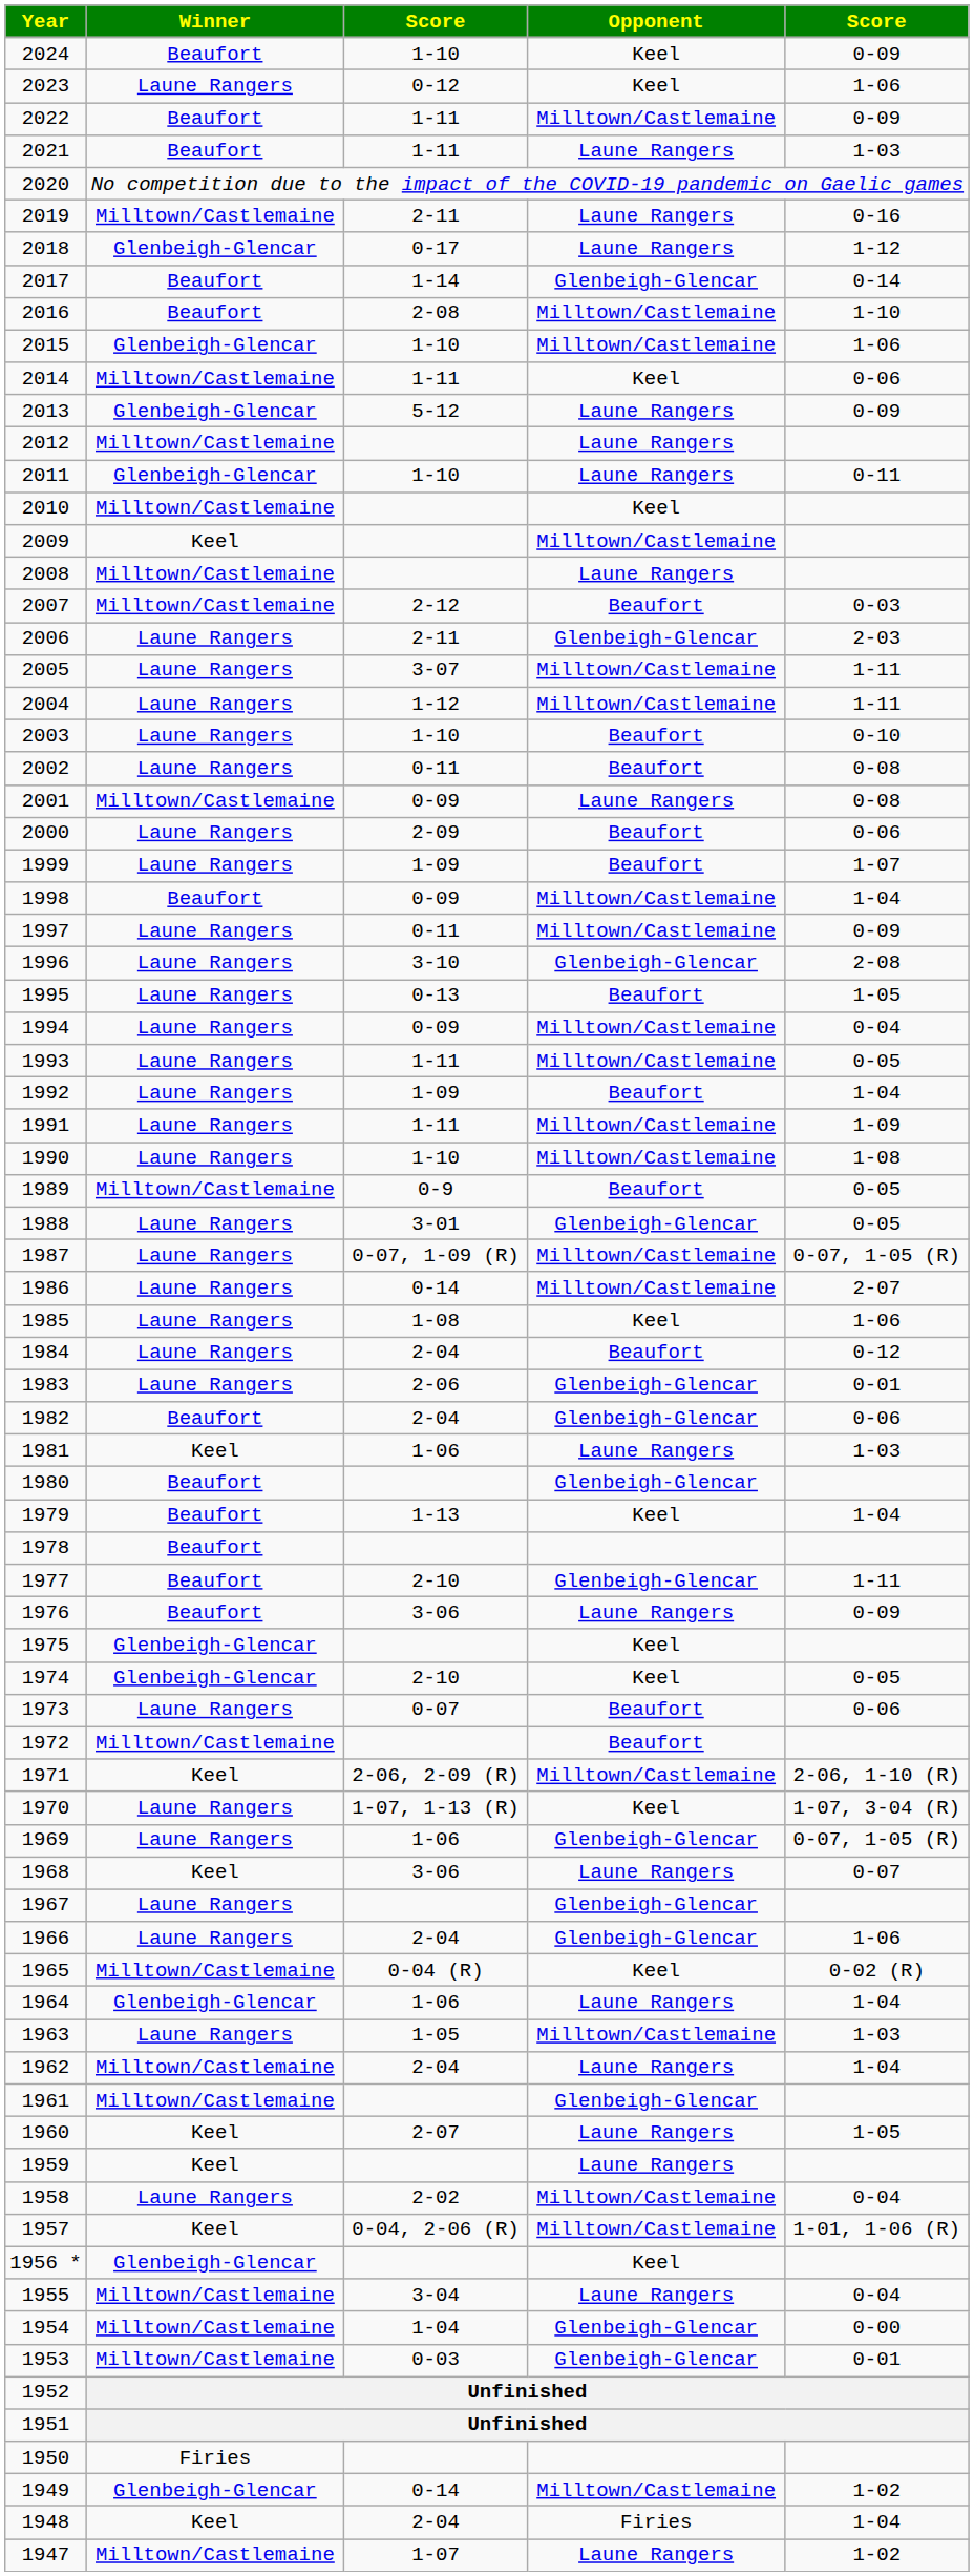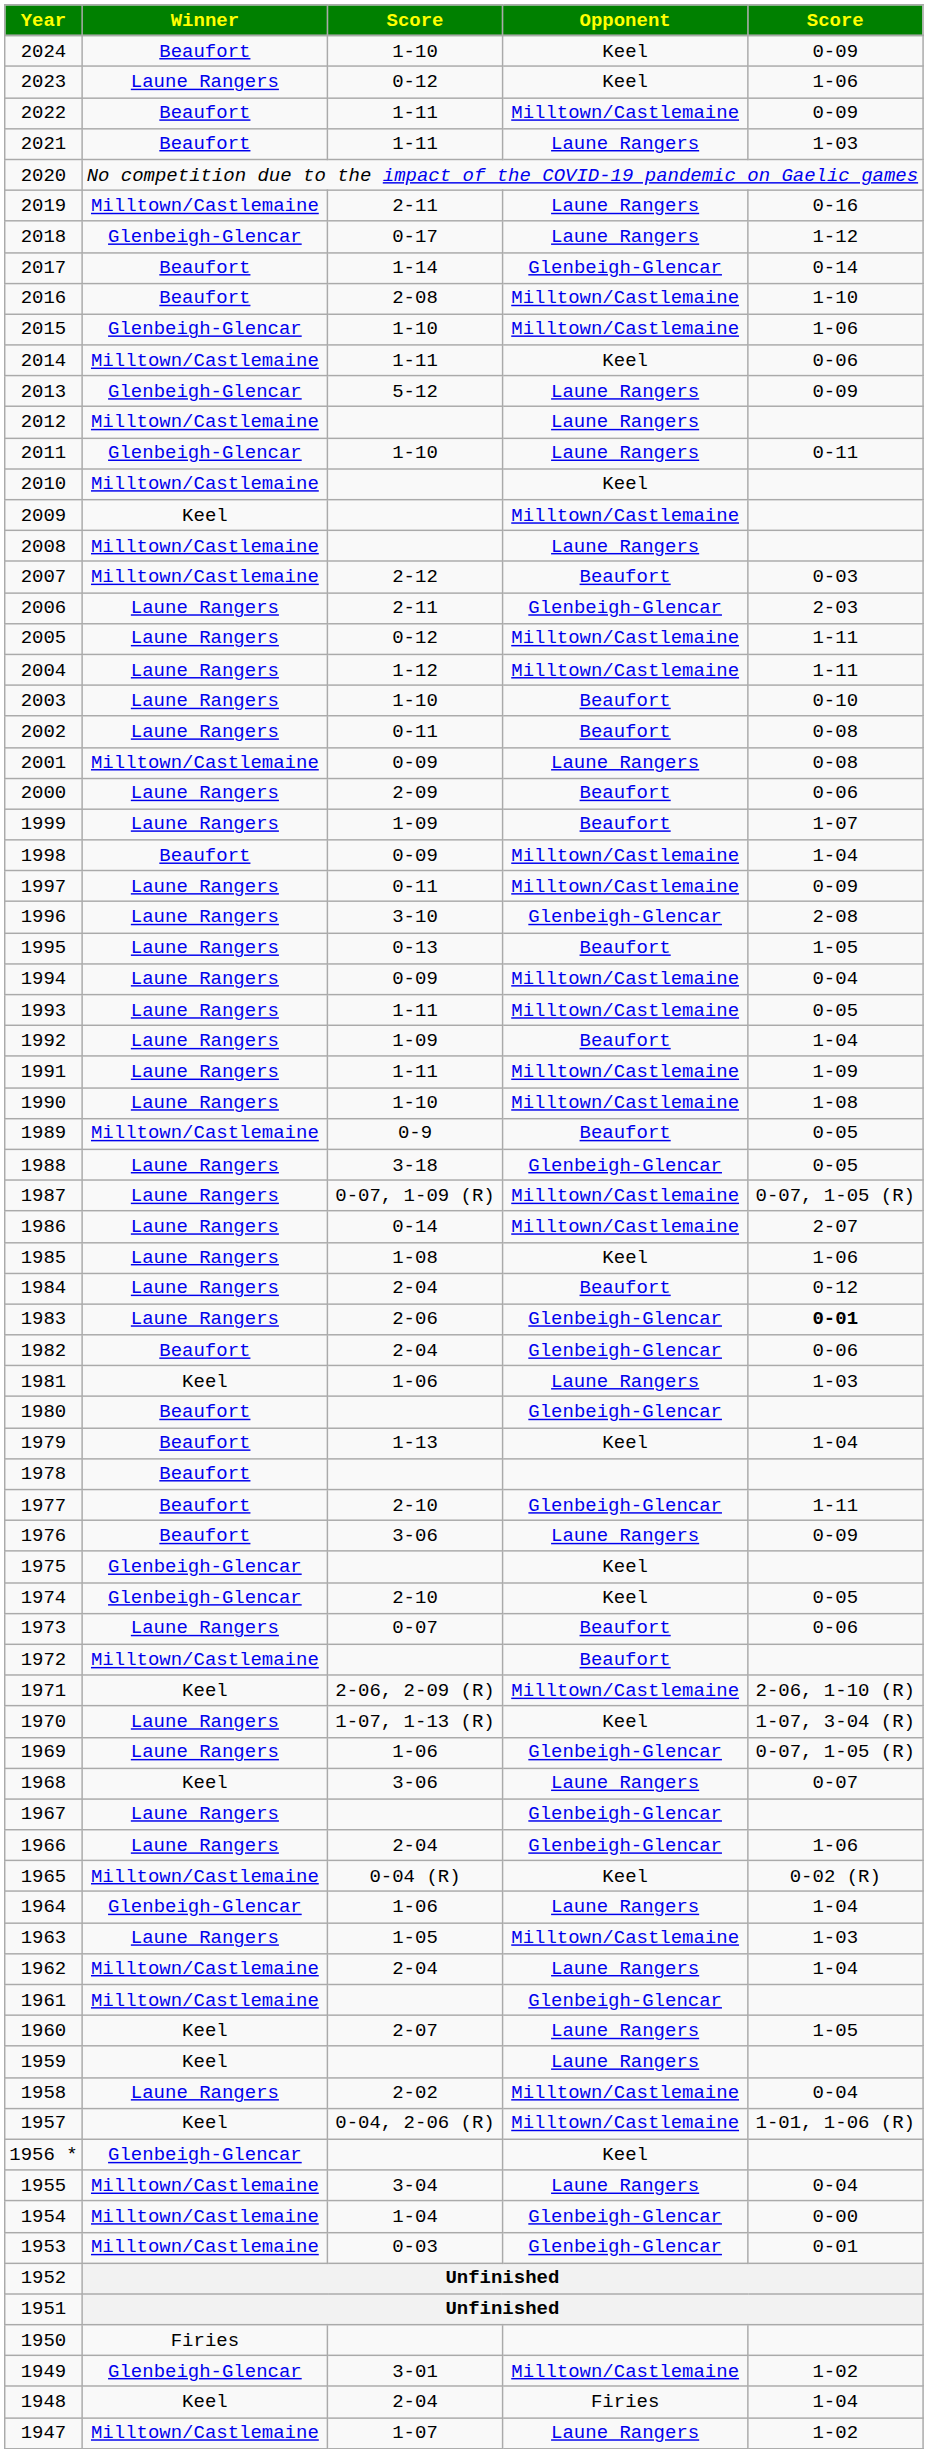 <table class="wikitable" style="text-align:center;">
 <tr>
 <th style="background:green;color:yellow">Year</th>
 <th style="background:green;color:yellow">Winner</th>
 <th style="background:green;color:yellow">Score</th>
 <th style="background:green;color:yellow">Opponent</th>
 <th style="background:green;color:yellow">Score</th>
 </tr>
 <tr>
 </tr>
 <tr>
 <td>2024</td>
 <td><a href='#'>Beaufort</a></td>
 <td>1-10</td>
 <td>Keel</td>
 <td>0-09</td>
 </tr>
 <tr>
 <td>2023</td>
 <td><a href='#'>Laune Rangers</a></td>
 <td>0-12</td>
 <td>Keel</td>
 <td>1-06</td>
 </tr>
 <tr>
 <td>2022</td>
 <td><a href='#'>Beaufort</a></td>
 <td>1-11</td>
 <td><a href='#'>Milltown/Castlemaine</a></td>
 <td>0-09</td>
 </tr>
 <tr>
 <td>2021 </td>
 <td><a href='#'>Beaufort</a></td>
 <td>1-11</td>
 <td><a href='#'>Laune Rangers</a></td>
 <td>1-03</td>
 </tr>
 <tr>
 <td>2020</td>
 <td colspan="6" style="text-align: center;"><em>No competition due to the <a href='#'>impact of the COVID-19 pandemic on Gaelic games</a></em></td>
 </tr>
 <tr>
 <td>2019 </td>
 <td><a href='#'>Milltown/Castlemaine</a></td>
 <td>2-11</td>
 <td><a href='#'>Laune Rangers</a></td>
 <td>0-16</td>
 </tr>
 <tr>
 <td>2018</td>
 <td><a href='#'>Glenbeigh-Glencar</a></td>
 <td>0-17</td>
 <td><a href='#'>Laune Rangers</a></td>
 <td>1-12</td>
 </tr>
 <tr>
 <td>2017</td>
 <td><a href='#'>Beaufort</a></td>
 <td>1-14</td>
 <td><a href='#'>Glenbeigh-Glencar</a></td>
 <td>0-14</td>
 </tr>
 <tr>
 <td>2016</td>
 <td><a href='#'>Beaufort</a></td>
 <td>2-08</td>
 <td><a href='#'>Milltown/Castlemaine</a></td>
 <td>1-10</td>
 </tr>
 <tr>
 <td>2015</td>
 <td><a href='#'>Glenbeigh-Glencar</a></td>
 <td>1-10</td>
 <td><a href='#'>Milltown/Castlemaine</a></td>
 <td>1-06</td>
 </tr>
 <tr>
 <td>2014</td>
 <td><a href='#'>Milltown/Castlemaine</a></td>
 <td>1-11</td>
 <td>Keel</td>
 <td>0-06</td>
 </tr>
 <tr>
 <td>2013</td>
 <td><a href='#'>Glenbeigh-Glencar</a></td>
 <td>5-12</td>
 <td><a href='#'>Laune Rangers</a></td>
 <td>0-09</td>
 </tr>
 <tr>
 <td>2012</td>
 <td><a href='#'>Milltown/Castlemaine</a></td>
 <td></td>
 <td><a href='#'>Laune Rangers</a></td>
 <td></td>
 </tr>
 <tr>
 <td>2011</td>
 <td><a href='#'>Glenbeigh-Glencar</a></td>
 <td>1-10</td>
 <td><a href='#'>Laune Rangers</a></td>
 <td>0-11</td>
 </tr>
 <tr>
 <td>2010</td>
 <td><a href='#'>Milltown/Castlemaine</a></td>
 <td></td>
 <td>Keel</td>
 <td></td>
 </tr>
 <tr>
 <td>2009</td>
 <td>Keel</td>
 <td></td>
 <td><a href='#'>Milltown/Castlemaine</a></td>
 <td></td>
 </tr>
 <tr>
 <td>2008</td>
 <td><a href='#'>Milltown/Castlemaine</a></td>
 <td></td>
 <td><a href='#'>Laune Rangers</a></td>
 <td></td>
 </tr>
 <tr>
 <td>2007</td>
 <td><a href='#'>Milltown/Castlemaine</a></td>
 <td>2-12</td>
 <td><a href='#'>Beaufort</a></td>
 <td>0-03</td>
 </tr>
 <tr>
 <td>2006</td>
 <td><a href='#'>Laune Rangers</a></td>
 <td>2-11</td>
 <td><a href='#'>Glenbeigh-Glencar</a></td>
 <td>2-03</td>
 </tr>
 <tr>
 <td>2005</td>
 <td><a href='#'>Laune Rangers</a></td>
-<td>3-07</td>
+<td>0-12</td>
 <td><a href='#'>Milltown/Castlemaine</a></td>
 <td>1-11</td>
 </tr>
 <tr>
 <td>2004</td>
 <td><a href='#'>Laune Rangers</a></td>
 <td>1-12</td>
 <td><a href='#'>Milltown/Castlemaine</a></td>
 <td>1-11</td>
 </tr>
 <tr>
 <td>2003</td>
 <td><a href='#'>Laune Rangers</a></td>
 <td>1-10</td>
 <td><a href='#'>Beaufort</a></td>
 <td>0-10</td>
 </tr>
 <tr>
 <td>2002</td>
 <td><a href='#'>Laune Rangers</a></td>
 <td>0-11</td>
 <td><a href='#'>Beaufort</a></td>
 <td>0-08</td>
 </tr>
 <tr>
 <td>2001</td>
 <td><a href='#'>Milltown/Castlemaine</a></td>
 <td>0-09</td>
 <td><a href='#'>Laune Rangers</a></td>
 <td>0-08</td>
 </tr>
 <tr>
 <td>2000</td>
 <td><a href='#'>Laune Rangers</a></td>
 <td>2-09</td>
 <td><a href='#'>Beaufort</a></td>
 <td>0-06</td>
 </tr>
 <tr>
 <td>1999</td>
 <td><a href='#'>Laune Rangers</a></td>
 <td>1-09</td>
 <td><a href='#'>Beaufort</a></td>
 <td>1-07</td>
 </tr>
 <tr>
 <td>1998</td>
 <td><a href='#'>Beaufort</a></td>
 <td>0-09</td>
 <td><a href='#'>Milltown/Castlemaine</a></td>
 <td>1-04</td>
 </tr>
 <tr>
 <td>1997</td>
 <td><a href='#'>Laune Rangers</a></td>
 <td>0-11</td>
 <td><a href='#'>Milltown/Castlemaine</a></td>
 <td>0-09</td>
 </tr>
 <tr>
 <td>1996</td>
 <td><a href='#'>Laune Rangers</a></td>
 <td>3-10</td>
 <td><a href='#'>Glenbeigh-Glencar</a></td>
 <td>2-08</td>
 </tr>
 <tr>
 <td>1995</td>
 <td><a href='#'>Laune Rangers</a></td>
 <td>0-13</td>
 <td><a href='#'>Beaufort</a></td>
 <td>1-05</td>
 </tr>
 <tr>
 <td>1994</td>
 <td><a href='#'>Laune Rangers</a></td>
 <td>0-09</td>
 <td><a href='#'>Milltown/Castlemaine</a></td>
 <td>0-04</td>
 </tr>
 <tr>
 <td>1993</td>
 <td><a href='#'>Laune Rangers</a></td>
 <td>1-11</td>
 <td><a href='#'>Milltown/Castlemaine</a></td>
 <td>0-05</td>
 </tr>
 <tr>
 <td>1992</td>
 <td><a href='#'>Laune Rangers</a></td>
 <td>1-09</td>
 <td><a href='#'>Beaufort</a></td>
 <td>1-04</td>
 </tr>
 <tr>
 <td>1991</td>
 <td><a href='#'>Laune Rangers</a></td>
 <td>1-11</td>
 <td><a href='#'>Milltown/Castlemaine</a></td>
 <td>1-09</td>
 </tr>
 <tr>
 <td>1990</td>
 <td><a href='#'>Laune Rangers</a></td>
 <td>1-10</td>
 <td><a href='#'>Milltown/Castlemaine</a></td>
 <td>1-08</td>
 </tr>
 <tr>
 <td>1989</td>
 <td><a href='#'>Milltown/Castlemaine</a></td>
 <td>0-9</td>
 <td><a href='#'>Beaufort</a></td>
 <td>0-05</td>
 </tr>
 <tr>
 <td>1988</td>
 <td><a href='#'>Laune Rangers</a></td>
-<td>3-01</td>
+<td>3-18</td>
 <td><a href='#'>Glenbeigh-Glencar</a></td>
 <td>0-05</td>
 </tr>
 <tr>
 <td>1987</td>
 <td><a href='#'>Laune Rangers</a></td>
 <td>0-07, 1-09 (R)</td>
 <td><a href='#'>Milltown/Castlemaine</a></td>
 <td>0-07, 1-05 (R)</td>
 </tr>
 <tr>
 <td>1986</td>
 <td><a href='#'>Laune Rangers</a></td>
 <td>0-14</td>
 <td><a href='#'>Milltown/Castlemaine</a></td>
 <td>2-07</td>
 </tr>
 <tr>
 <td>1985</td>
 <td><a href='#'>Laune Rangers</a></td>
 <td>1-08</td>
 <td>Keel</td>
 <td>1-06</td>
 </tr>
 <tr>
 <td>1984</td>
 <td><a href='#'>Laune Rangers</a></td>
 <td>2-04</td>
 <td><a href='#'>Beaufort</a></td>
 <td>0-12</td>
 </tr>
 <tr>
 <td>1983</td>
 <td><a href='#'>Laune Rangers</a></td>
 <td>2-06</td>
 <td><a href='#'>Glenbeigh-Glencar</a></td>
-<td>0-01</td>
+<td><strong>0-01</strong></td>
 </tr>
 <tr>
 <td>1982</td>
 <td><a href='#'>Beaufort</a></td>
 <td>2-04</td>
 <td><a href='#'>Glenbeigh-Glencar</a></td>
 <td>0-06</td>
 </tr>
 <tr>
 <td>1981</td>
 <td>Keel</td>
 <td>1-06</td>
 <td><a href='#'>Laune Rangers</a></td>
 <td>1-03</td>
 </tr>
 <tr>
 <td>1980</td>
 <td><a href='#'>Beaufort</a></td>
 <td></td>
 <td><a href='#'>Glenbeigh-Glencar</a></td>
 <td></td>
 </tr>
 <tr>
 <td>1979</td>
 <td><a href='#'>Beaufort</a></td>
 <td>1-13</td>
 <td>Keel</td>
 <td>1-04</td>
 </tr>
 <tr>
 <td>1978</td>
 <td><a href='#'>Beaufort</a></td>
 <td></td>
 <td></td>
 <td></td>
 </tr>
 <tr>
 <td>1977</td>
 <td><a href='#'>Beaufort</a></td>
 <td>2-10</td>
 <td><a href='#'>Glenbeigh-Glencar</a></td>
 <td>1-11</td>
 </tr>
 <tr>
 <td>1976</td>
 <td><a href='#'>Beaufort</a></td>
 <td>3-06</td>
 <td><a href='#'>Laune Rangers</a></td>
 <td>0-09</td>
 </tr>
 <tr>
 <td>1975</td>
 <td><a href='#'>Glenbeigh-Glencar</a></td>
 <td></td>
 <td>Keel</td>
 <td></td>
 </tr>
 <tr>
 <td>1974</td>
 <td><a href='#'>Glenbeigh-Glencar</a></td>
 <td>2-10</td>
 <td>Keel</td>
 <td>0-05</td>
 </tr>
 <tr>
 <td>1973</td>
 <td><a href='#'>Laune Rangers</a></td>
 <td>0-07</td>
 <td><a href='#'>Beaufort</a></td>
 <td>0-06</td>
 </tr>
 <tr>
 <td>1972</td>
 <td><a href='#'>Milltown/Castlemaine</a></td>
 <td></td>
 <td><a href='#'>Beaufort</a></td>
 <td></td>
 </tr>
 <tr>
 <td>1971</td>
 <td>Keel</td>
 <td>2-06, 2-09 (R)</td>
 <td><a href='#'>Milltown/Castlemaine</a></td>
 <td>2-06, 1-10 (R)</td>
 </tr>
 <tr>
 <td>1970</td>
 <td><a href='#'>Laune Rangers</a></td>
 <td>1-07, 1-13 (R)</td>
 <td>Keel</td>
 <td>1-07, 3-04 (R)</td>
 </tr>
 <tr>
 <td>1969</td>
 <td><a href='#'>Laune Rangers</a></td>
 <td>1-06</td>
 <td><a href='#'>Glenbeigh-Glencar</a></td>
 <td>0-07, 1-05 (R)</td>
 </tr>
 <tr>
 <td>1968</td>
 <td>Keel</td>
 <td>3-06</td>
 <td><a href='#'>Laune Rangers</a></td>
 <td>0-07</td>
 </tr>
 <tr>
 <td>1967</td>
 <td><a href='#'>Laune Rangers</a></td>
 <td></td>
 <td><a href='#'>Glenbeigh-Glencar</a></td>
 <td></td>
 </tr>
 <tr>
 <td>1966</td>
 <td><a href='#'>Laune Rangers</a></td>
 <td>2-04</td>
 <td><a href='#'>Glenbeigh-Glencar</a></td>
 <td>1-06</td>
 </tr>
 <tr>
 <td>1965</td>
 <td><a href='#'>Milltown/Castlemaine</a></td>
 <td>0-04 (R)</td>
 <td>Keel</td>
 <td>0-02 (R)</td>
 </tr>
 <tr>
 <td>1964</td>
 <td><a href='#'>Glenbeigh-Glencar</a></td>
 <td>1-06</td>
 <td><a href='#'>Laune Rangers</a></td>
 <td>1-04</td>
 </tr>
 <tr>
 <td>1963</td>
 <td><a href='#'>Laune Rangers</a></td>
 <td>1-05</td>
 <td><a href='#'>Milltown/Castlemaine</a></td>
 <td>1-03</td>
 </tr>
 <tr>
 <td>1962</td>
 <td><a href='#'>Milltown/Castlemaine</a></td>
 <td>2-04</td>
 <td><a href='#'>Laune Rangers</a></td>
 <td>1-04</td>
 </tr>
 <tr>
 <td>1961</td>
 <td><a href='#'>Milltown/Castlemaine</a></td>
 <td></td>
 <td><a href='#'>Glenbeigh-Glencar</a></td>
 <td></td>
 </tr>
 <tr>
 <td>1960</td>
 <td>Keel</td>
 <td>2-07</td>
 <td><a href='#'>Laune Rangers</a></td>
 <td>1-05</td>
 </tr>
 <tr>
 <td>1959</td>
 <td>Keel</td>
 <td></td>
 <td><a href='#'>Laune Rangers</a></td>
 <td></td>
 </tr>
 <tr>
 <td>1958</td>
 <td><a href='#'>Laune Rangers</a></td>
 <td>2-02</td>
 <td><a href='#'>Milltown/Castlemaine</a></td>
 <td>0-04</td>
 </tr>
 <tr>
 <td>1957</td>
 <td>Keel</td>
 <td>0-04, 2-06 (R)</td>
 <td><a href='#'>Milltown/Castlemaine</a></td>
 <td>1-01, 1-06 (R)</td>
 </tr>
 <tr>
 <td>1956 *</td>
 <td><a href='#'>Glenbeigh-Glencar</a></td>
 <td></td>
 <td>Keel</td>
 <td></td>
 </tr>
 <tr>
 <td>1955</td>
 <td><a href='#'>Milltown/Castlemaine</a></td>
 <td>3-04</td>
 <td><a href='#'>Laune Rangers</a></td>
 <td>0-04</td>
 </tr>
 <tr>
 <td>1954</td>
 <td><a href='#'>Milltown/Castlemaine</a></td>
 <td>1-04</td>
 <td><a href='#'>Glenbeigh-Glencar</a></td>
 <td>0-00</td>
 </tr>
 <tr>
 <td>1953</td>
 <td><a href='#'>Milltown/Castlemaine</a></td>
 <td>0-03</td>
 <td><a href='#'>Glenbeigh-Glencar</a></td>
 <td>0-01</td>
 </tr>
 <tr>
 <td>1952</td>
 <th colspan=4>Unfinished</th>
 </tr>
 <tr>
 <td>1951</td>
 <th colspan=4>Unfinished</th>
 </tr>
 <tr>
 <td>1950</td>
 <td>Firies</td>
 <td></td>
 <td></td>
 <td></td>
 </tr>
 <tr>
 <td>1949</td>
 <td><a href='#'>Glenbeigh-Glencar</a></td>
-<td>0-14</td>
+<td>3-01</td>
 <td><a href='#'>Milltown/Castlemaine</a></td>
 <td>1-02</td>
 </tr>
 <tr>
 <td>1948</td>
 <td>Keel</td>
 <td>2-04</td>
 <td>Firies</td>
 <td>1-04</td>
 </tr>
 <tr>
 <td>1947</td>
 <td><a href='#'>Milltown/Castlemaine</a></td>
 <td>1-07</td>
 <td><a href='#'>Laune Rangers</a></td>
 <td>1-02</td>
 </tr>
 </table>
